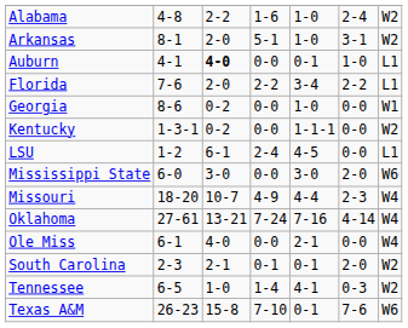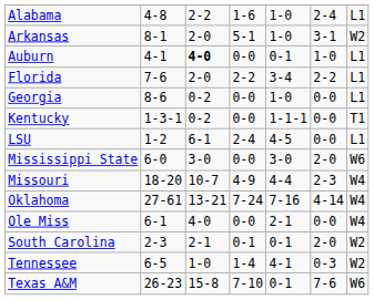 <table class="wikitable">
 <tr>
 </tr>
 <tr>
 <td><a href='#'>Alabama</a></td>
 <td>4-8</td>
 <td>2-2</td>
 <td>1-6</td>
 <td>1-0</td>
 <td>2-4</td>
-<td>W2</td>
+<td>L1</td>
 </tr>
 <tr>
 <td><a href='#'>Arkansas</a></td>
 <td>8-1</td>
 <td>2-0</td>
 <td>5-1</td>
 <td>1-0</td>
 <td>3-1</td>
 <td>W2</td>
 </tr>
 <tr>
 <td><a href='#'>Auburn</a></td>
 <td>4-1</td>
 <td><strong>4-0</strong></td>
 <td>0-0</td>
 <td>0-1</td>
 <td>1-0</td>
 <td>L1</td>
 </tr>
 <tr>
 <td><a href='#'>Florida</a></td>
 <td>7-6</td>
 <td>2-0</td>
 <td>2-2</td>
 <td>3-4</td>
 <td>2-2</td>
 <td>L1</td>
 </tr>
 <tr>
 <td><a href='#'>Georgia</a></td>
 <td>8-6</td>
 <td>0-2</td>
 <td>0-0</td>
 <td>1-0</td>
 <td>0-0</td>
-<td>W1</td>
+<td>L1</td>
 </tr>
 <tr>
 <td><a href='#'>Kentucky</a></td>
 <td>1-3-1</td>
 <td>0-2</td>
 <td>0-0</td>
 <td>1-1-1</td>
 <td>0-0</td>
-<td>W2</td>
+<td>T1</td>
 </tr>
 <tr>
 <td><a href='#'>LSU</a></td>
 <td>1-2</td>
 <td>6-1</td>
 <td>2-4</td>
 <td>4-5</td>
 <td>0-0</td>
 <td>L1</td>
 </tr>
 <tr>
 <td><a href='#'>Mississippi State</a></td>
 <td>6-0</td>
 <td>3-0</td>
 <td>0-0</td>
 <td>3-0</td>
 <td>2-0</td>
 <td>W6</td>
 </tr>
 <tr>
 <td><a href='#'>Missouri</a></td>
 <td>18-20</td>
 <td>10-7</td>
 <td>4-9</td>
 <td>4-4</td>
 <td>2-3</td>
 <td>W4</td>
 </tr>
 <tr>
 <td><a href='#'>Oklahoma</a></td>
 <td>27-61</td>
 <td>13-21</td>
 <td>7-24</td>
 <td>7-16</td>
 <td>4-14</td>
 <td>W4</td>
 </tr>
 <tr>
 <td><a href='#'>Ole Miss</a></td>
 <td>6-1</td>
 <td>4-0</td>
 <td>0-0</td>
 <td>2-1</td>
 <td>0-0</td>
 <td>W4</td>
 </tr>
 <tr>
 <td><a href='#'>South Carolina</a></td>
 <td>2-3</td>
 <td>2-1</td>
 <td>0-1</td>
 <td>0-1</td>
 <td>2-0</td>
 <td>W2</td>
 </tr>
 <tr>
 <td><a href='#'>Tennessee</a></td>
 <td>6-5</td>
 <td>1-0</td>
 <td>1-4</td>
 <td>4-1</td>
 <td>0-3</td>
 <td>W2</td>
 </tr>
 <tr>
 <td><a href='#'>Texas A&M</a></td>
 <td>26-23</td>
 <td>15-8</td>
 <td>7-10</td>
 <td>0-1</td>
 <td>7-6</td>
 <td>W6</td>
 </tr>
 </table>
